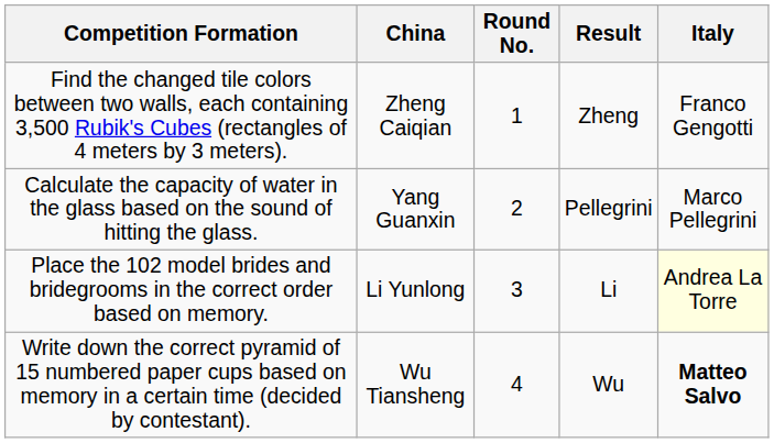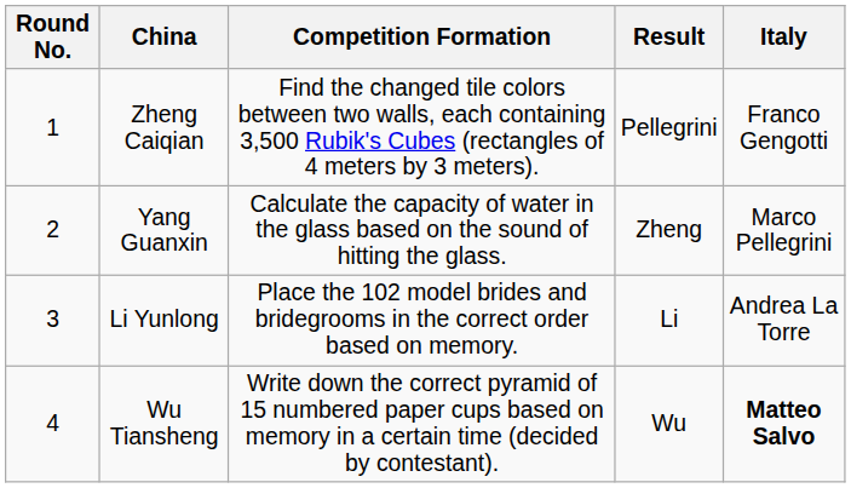 <table class="wikitable" style="width:92%; text-align:center">
 <tr>
+<th>Round No.</th>
+<th>China</th>
 <th>Competition Formation</th>
-<th>China</th>
-<th>Round No.</th>
 <th>Result</th>
 <th>Italy</th>
 </tr>
 <tr>
+<td>1</td>
+<td>Zheng Caiqian</td>
 <td>Find the changed tile colors between two walls, each containing 3,500 <a href='#'>Rubik's Cubes</a> (rectangles of 4 meters by 3 meters).</td>
-<td>Zheng Caiqian</td>
-<td>1</td>
-<td>Zheng</td>
+<td>Pellegrini</td>
 <td>Franco Gengotti</td>
 </tr>
 <tr>
+<td>2</td>
+<td>Yang Guanxin</td>
 <td>Calculate the capacity of water in the glass based on the sound of hitting the glass.</td>
-<td>Yang Guanxin</td>
-<td>2</td>
-<td>Pellegrini</td>
+<td>Zheng</td>
 <td>Marco Pellegrini</td>
 </tr>
 <tr>
+<td>3</td>
+<td>Li Yunlong</td>
 <td>Place the 102 model brides and bridegrooms in the correct order based on memory.</td>
-<td>Li Yunlong</td>
-<td>3</td>
 <td>Li</td>
-<td style="background: lightyellow;">Andrea La Torre</td>
+<td>Andrea La Torre</td>
 </tr>
 <tr>
+<td>4</td>
+<td>Wu Tiansheng</td>
 <td>Write down the correct pyramid of 15 numbered paper cups based on memory in a certain time (decided by contestant).</td>
-<td>Wu Tiansheng</td>
-<td>4</td>
 <td>Wu</td>
 <td><strong>Matteo Salvo</strong></td>
 </tr>
 </table>
